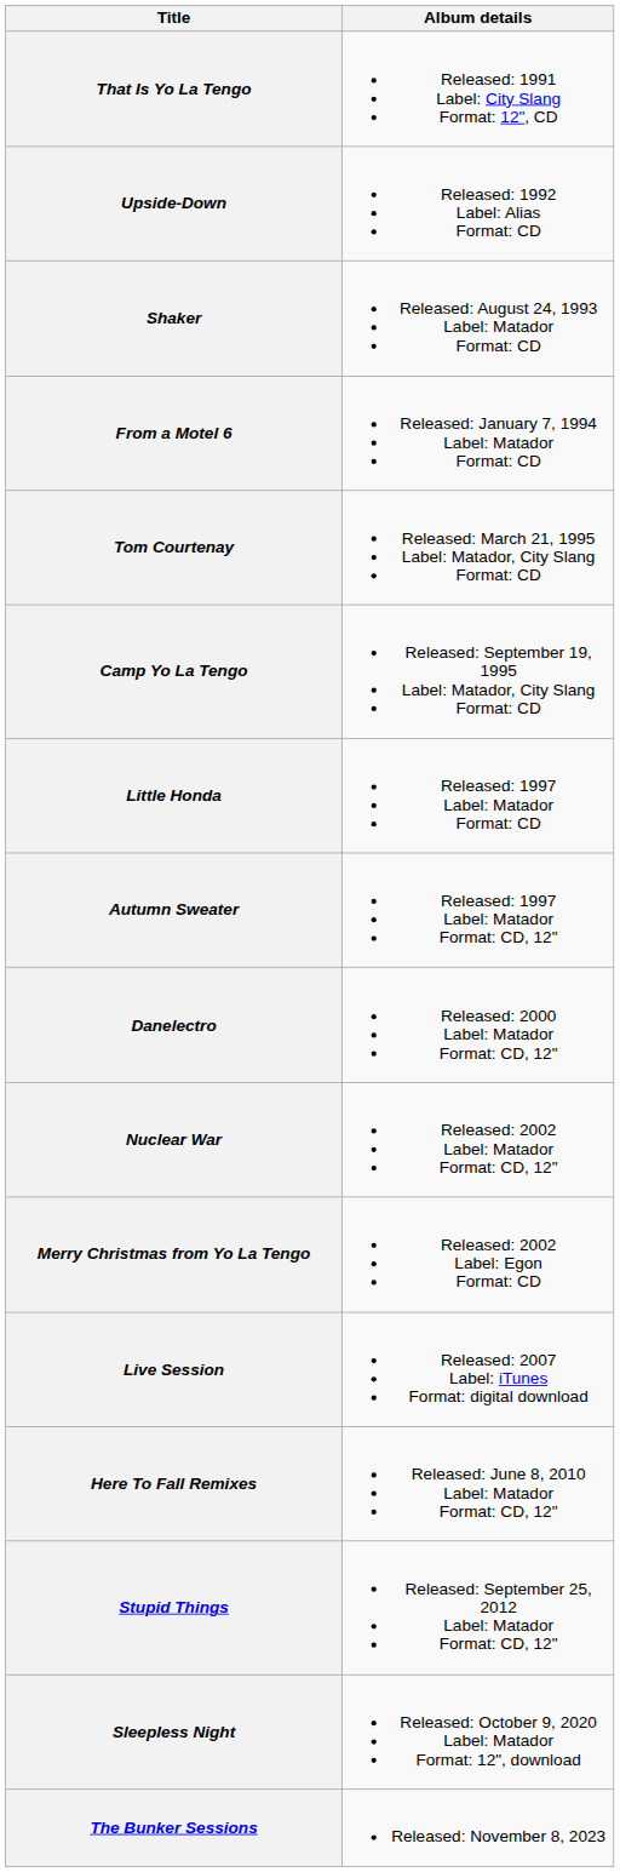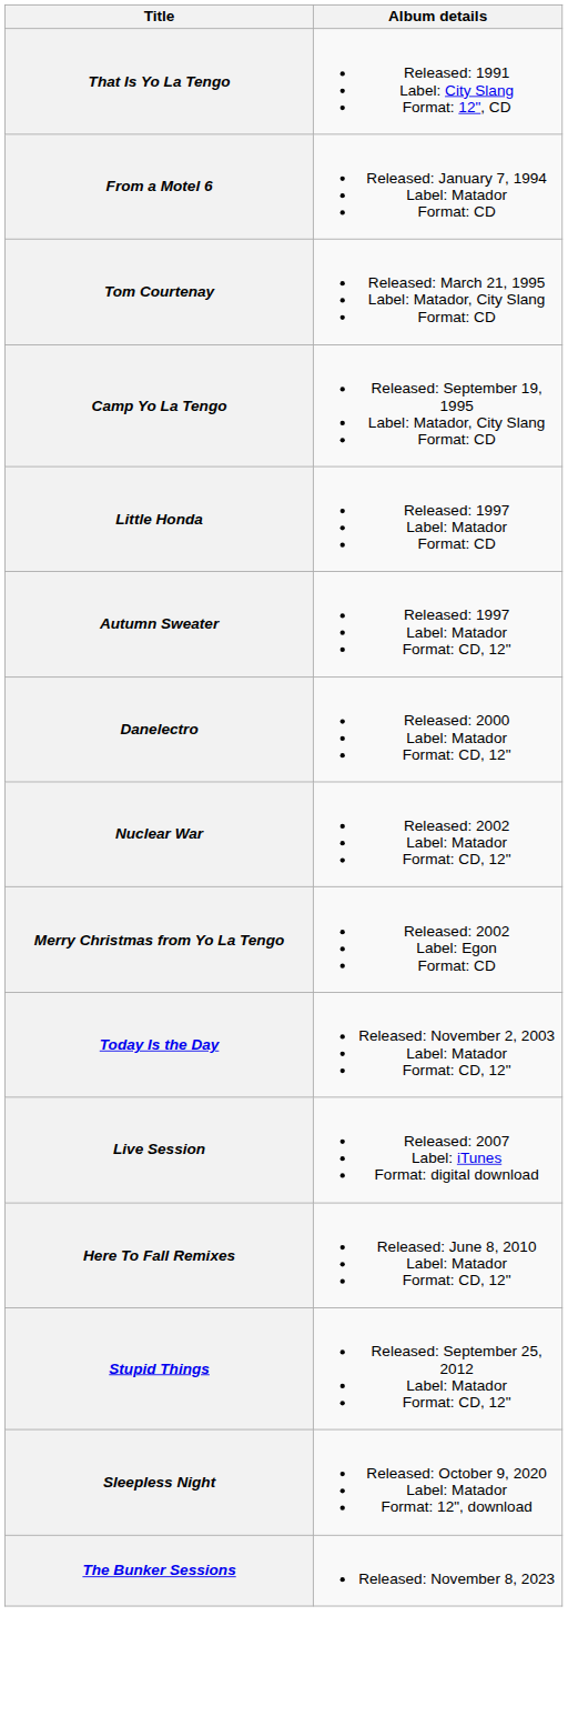 <table class="wikitable plainrowheaders" style="text-align:center;">
 <tr>
 <th style="width:20em;">Title</th>
 <th style="width:16em;">Album details</th>
 </tr>
 <tr>
 <th scope="row"><em>That Is Yo La Tengo</em></th>
 <td><br><ul><li>Released: 1991</li><li>Label: <a href='#'>City Slang</a></li><li>Format: <a href='#'>12"</a>, CD</li></ul></td>
-</tr>
-<tr>
-<th scope="row"><em>Upside-Down</em></th>
-<td><br><ul><li>Released: 1992</li><li>Label: Alias</li><li>Format: CD</li></ul></td>
-</tr>
-<tr>
-<th scope="row"><em>Shaker</em></th>
-<td><br><ul><li>Released: August 24, 1993</li><li>Label: Matador</li><li>Format: CD</li></ul></td>
 </tr>
 <tr>
 <th scope="row"><em>From a Motel 6</em></th>
 <td><br><ul><li>Released: January 7, 1994</li><li>Label: Matador</li><li>Format: CD</li></ul></td>
 </tr>
 <tr>
 <th scope="row"><em>Tom Courtenay</em></th>
 <td><br><ul><li>Released: March 21, 1995</li><li>Label: Matador, City Slang</li><li>Format: CD</li></ul></td>
 </tr>
 <tr>
 <th scope="row"><em>Camp Yo La Tengo</em></th>
 <td><br><ul><li>Released: September 19, 1995</li><li>Label: Matador, City Slang</li><li>Format: CD</li></ul></td>
 </tr>
 <tr>
 <th scope="row"><em>Little Honda</em></th>
 <td><br><ul><li>Released: 1997</li><li>Label: Matador</li><li>Format: CD</li></ul></td>
 </tr>
 <tr>
 <th scope="row"><em>Autumn Sweater</em></th>
 <td><br><ul><li>Released: 1997</li><li>Label: Matador</li><li>Format: CD, 12"</li></ul></td>
 </tr>
 <tr>
 <th scope="row"><em>Danelectro</em></th>
 <td><br><ul><li>Released: 2000</li><li>Label: Matador</li><li>Format: CD, 12"</li></ul></td>
 </tr>
 <tr>
 <th scope="row"><em>Nuclear War</em></th>
 <td><br><ul><li>Released: 2002</li><li>Label: Matador</li><li>Format: CD, 12"</li></ul></td>
 </tr>
 <tr>
 <th scope="row"><em>Merry Christmas from Yo La Tengo</em></th>
 <td><br><ul><li>Released: 2002</li><li>Label: Egon</li><li>Format: CD</li></ul></td>
 </tr>
 <tr>
+<th scope="row"><em><a href='#'>Today Is the Day</a></em></th>
+<td><br><ul><li>Released: November 2, 2003</li><li>Label: Matador</li><li>Format: CD, 12"</li></ul></td>
+</tr>
+<tr>
 <th scope="row"><em>Live Session</em></th>
 <td><br><ul><li>Released: 2007</li><li>Label: <a href='#'>iTunes</a></li><li>Format: digital download</li></ul></td>
 </tr>
 <tr>
 <th scope="row"><em>Here To Fall Remixes</em></th>
 <td><br><ul><li>Released: June 8, 2010</li><li>Label: Matador</li><li>Format: CD, 12"</li></ul></td>
 </tr>
 <tr>
 <th scope="row"><em><a href='#'>Stupid Things</a></em></th>
 <td><br><ul><li>Released: September 25, 2012</li><li>Label: Matador</li><li>Format: CD, 12"</li></ul></td>
 </tr>
 <tr>
 <th scope="row"><em>Sleepless Night</em></th>
 <td><br><ul><li>Released: October 9, 2020</li><li>Label: Matador</li><li>Format: 12", download</li></ul></td>
 </tr>
 <tr>
 <th scope="row"><em><a href='#'>The Bunker Sessions</a></em></th>
 <td><br><ul><li>Released: November 8, 2023</li></ul></td>
 </tr>
 </table>
